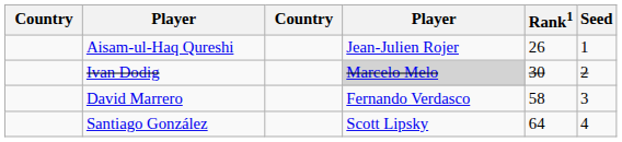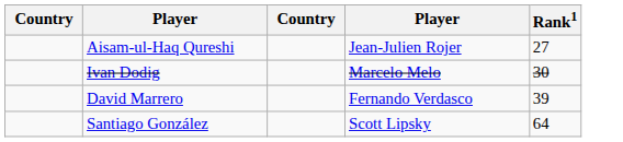 <table class="sortable wikitable">
 <tr>
 <th width="70">Country</th>
 <th width="175">Player</th>
 <th width="70">Country</th>
 <th width="175">Player</th>
 <th>Rank<sup>1</sup></th>
-<th>Seed</th>
 </tr>
 <tr>
 <td></td>
 <td><a href='#'>Aisam-ul-Haq Qureshi</a></td>
 <td></td>
 <td><a href='#'>Jean-Julien Rojer</a></td>
-<td>26</td>
-<td>1</td>
+<td>27</td>
 </tr>
 <tr>
 <td><s></s></td>
 <td><s><a href='#'>Ivan Dodig</a></s></td>
 <td><s></s></td>
-<td style="background: lightgrey;"><s><a href='#'>Marcelo Melo</a></s></td>
+<td><s><a href='#'>Marcelo Melo</a></s></td>
 <td><s>30</s></td>
-<td><s>2</s></td>
 </tr>
 <tr>
 <td></td>
 <td><a href='#'>David Marrero</a></td>
 <td></td>
 <td><a href='#'>Fernando Verdasco</a></td>
-<td>58</td>
-<td>3</td>
+<td>39</td>
 </tr>
 <tr>
 <td></td>
 <td><a href='#'>Santiago González</a></td>
 <td></td>
 <td><a href='#'>Scott Lipsky</a></td>
 <td>64</td>
-<td>4</td>
 </tr>
 </table>
